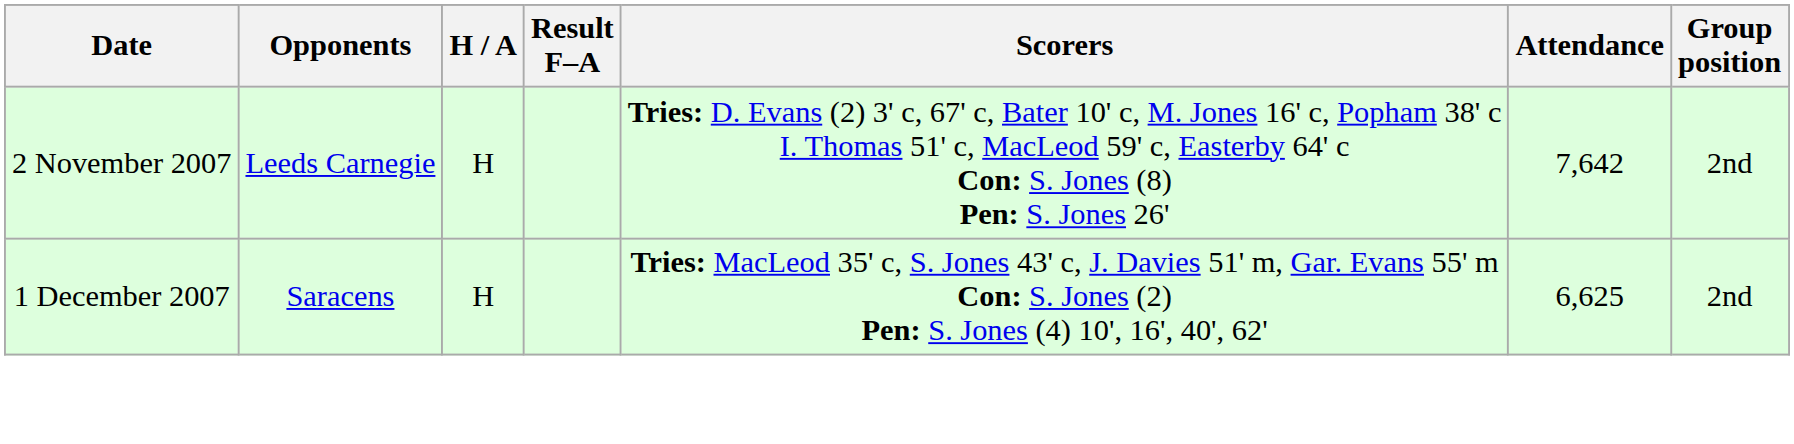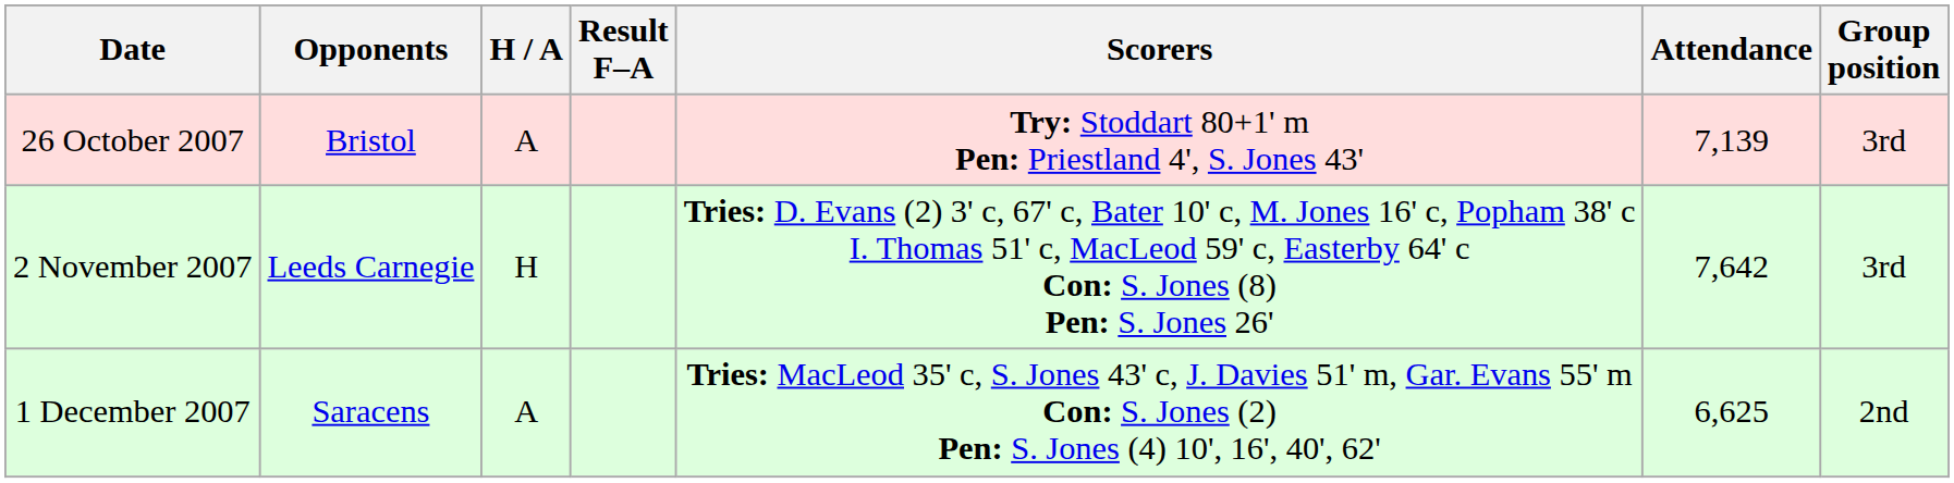 <table class="wikitable" style="text-align:center">
 <tr>
 <th>Date</th>
 <th>Opponents</th>
 <th>H / A</th>
 <th>Result<br>F–A</th>
 <th>Scorers</th>
 <th>Attendance</th>
 <th>Group<br>position</th>
 </tr>
+<tr bgcolor="#ffdddd">
+<td>26 October 2007</td>
+<td><a href='#'>Bristol</a></td>
+<td>A</td>
+<td></td>
+<td><strong>Try:</strong> <a href='#'>Stoddart</a> 80+1' m<br><strong>Pen:</strong> <a href='#'>Priestland</a> 4', <a href='#'>S. Jones</a> 43'</td>
+<td>7,139</td>
+<td>3rd</td>
+</tr>
 <tr bgcolor="#ddffdd">
 <td>2 November 2007</td>
 <td><a href='#'>Leeds Carnegie</a></td>
 <td>H</td>
 <td></td>
 <td><strong>Tries:</strong> <a href='#'>D. Evans</a> (2) 3' c, 67' c, <a href='#'>Bater</a> 10' c, <a href='#'>M. Jones</a> 16' c, <a href='#'>Popham</a> 38' c<br><a href='#'>I. Thomas</a> 51' c, <a href='#'>MacLeod</a> 59' c, <a href='#'>Easterby</a> 64' c<br><strong>Con:</strong> <a href='#'>S. Jones</a> (8)<br><strong>Pen:</strong> <a href='#'>S. Jones</a> 26'</td>
 <td>7,642</td>
-<td>2nd</td>
+<td>3rd</td>
 </tr>
 <tr bgcolor="#ddffdd">
 <td>1 December 2007</td>
 <td><a href='#'>Saracens</a></td>
-<td>H</td>
+<td>A</td>
 <td></td>
 <td><strong>Tries:</strong> <a href='#'>MacLeod</a> 35' c, <a href='#'>S. Jones</a> 43' c, <a href='#'>J. Davies</a> 51' m, <a href='#'>Gar. Evans</a> 55' m<br><strong>Con:</strong> <a href='#'>S. Jones</a> (2)<br><strong>Pen:</strong> <a href='#'>S. Jones</a> (4) 10', 16', 40', 62'</td>
 <td>6,625</td>
 <td>2nd</td>
 </tr>
 </table>
